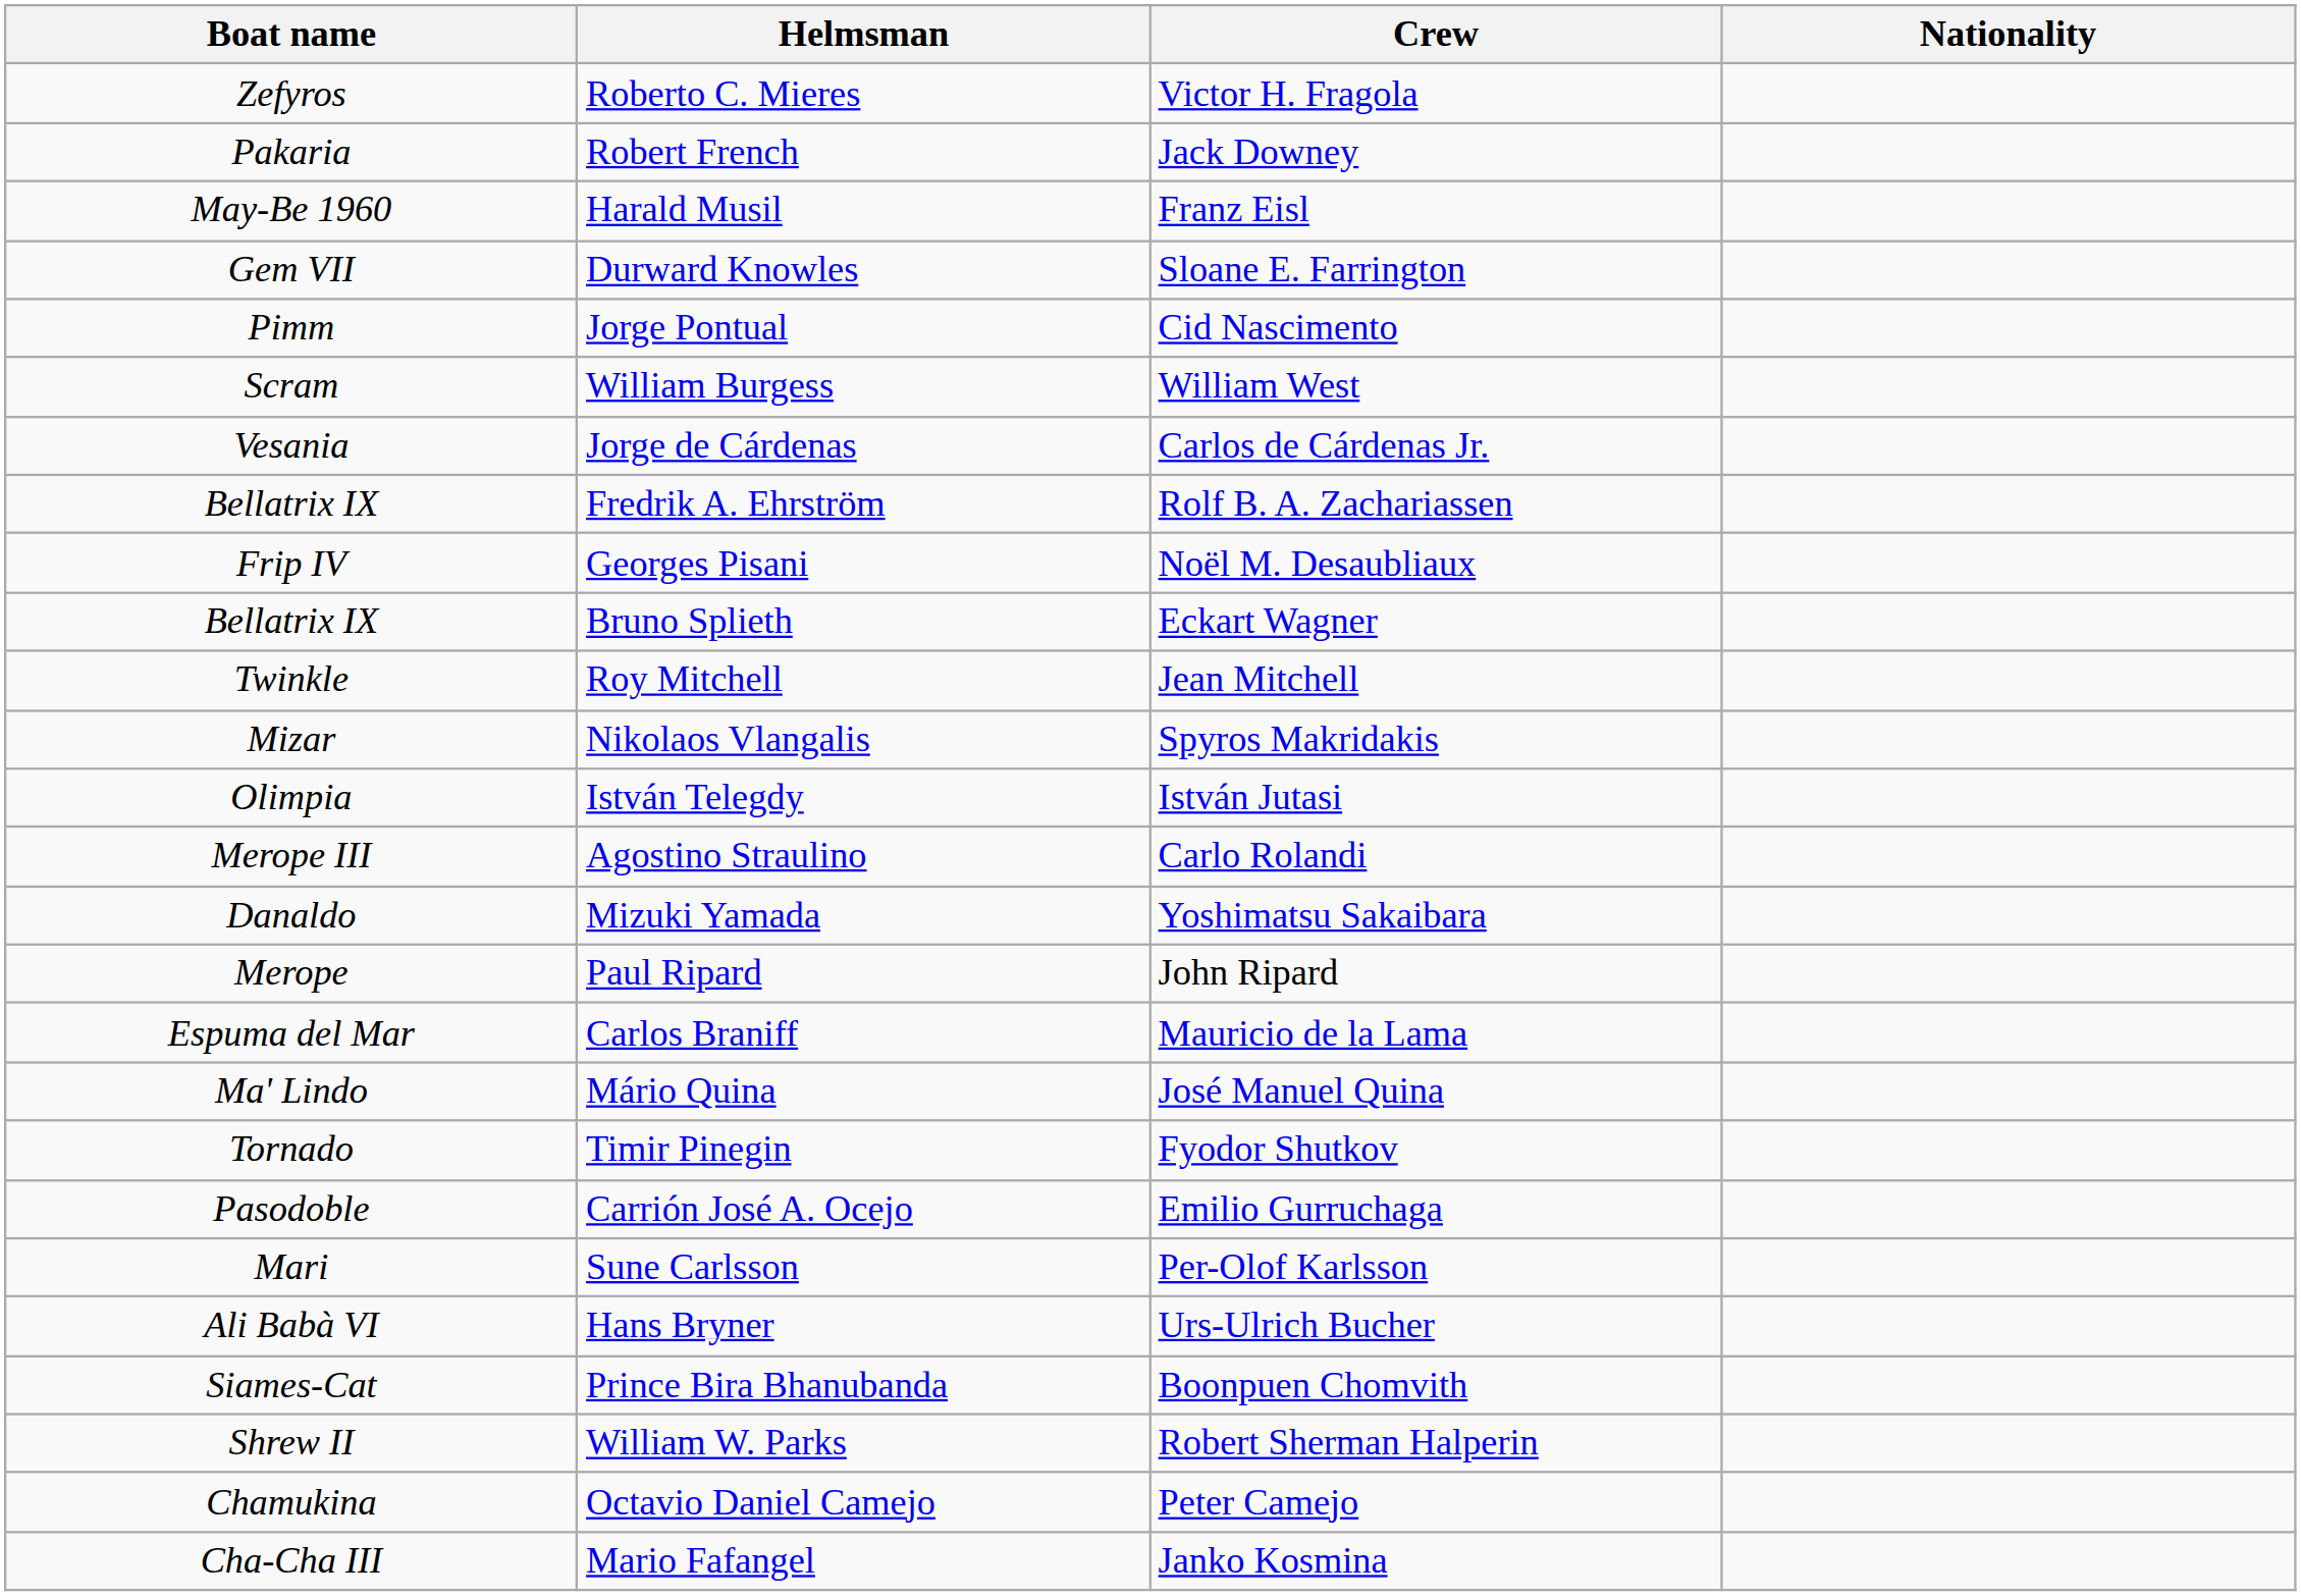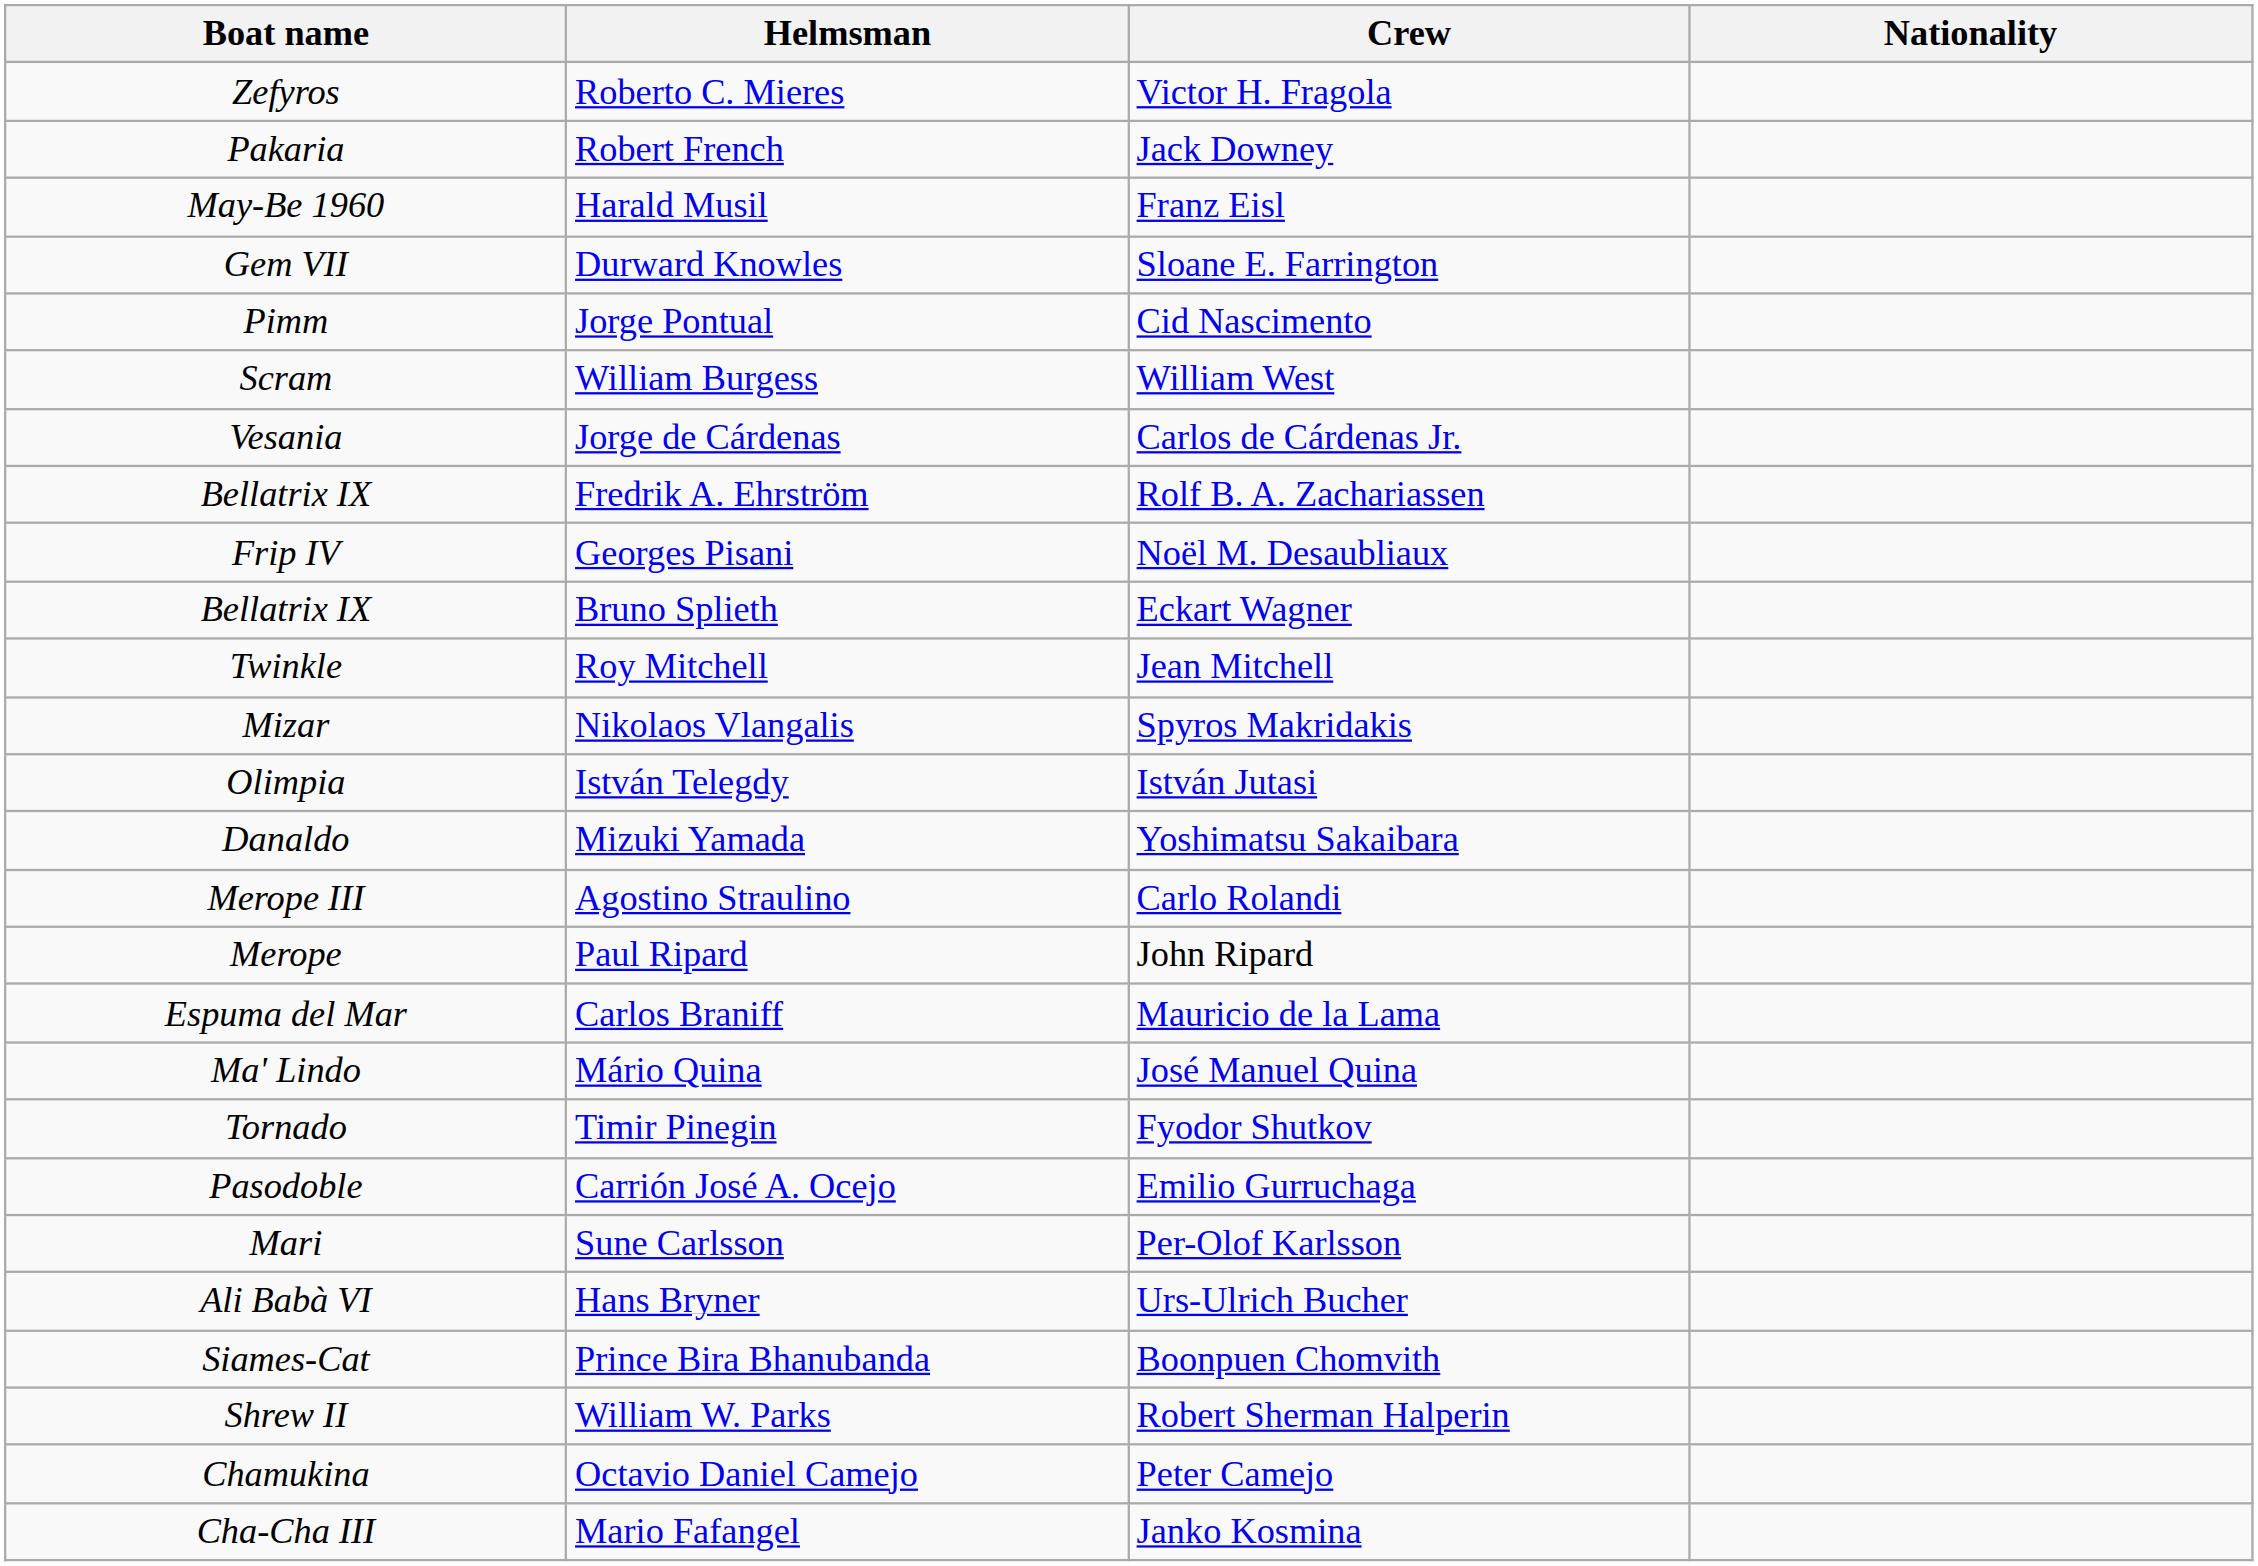 <table class=wikitable>
 <tr>
 <th style="width:15em;">Boat name</th>
 <th style="width:15em;">Helmsman</th>
 <th style="width:15em;">Crew</th>
 <th style="width:15em;">Nationality</th>
 </tr>
 <tr>
 <td align=center><em>Zefyros</em></td>
 <td><a href='#'>Roberto C. Mieres</a></td>
 <td><a href='#'>Victor H. Fragola</a></td>
 <td></td>
 </tr>
 <tr>
 <td align=center><em>Pakaria</em></td>
 <td><a href='#'>Robert French</a></td>
 <td><a href='#'>Jack Downey</a></td>
 <td></td>
 </tr>
 <tr>
 <td align=center><em>May-Be 1960</em></td>
 <td><a href='#'>Harald Musil</a></td>
 <td><a href='#'>Franz Eisl</a></td>
 <td></td>
 </tr>
 <tr>
 <td align=center><em>Gem VII</em></td>
 <td><a href='#'>Durward Knowles</a></td>
 <td><a href='#'>Sloane E. Farrington</a></td>
 <td></td>
 </tr>
 <tr>
 <td align=center><em>Pimm</em></td>
 <td><a href='#'>Jorge Pontual</a></td>
 <td><a href='#'>Cid Nascimento</a></td>
 <td></td>
 </tr>
 <tr>
 <td align=center><em>Scram</em></td>
 <td><a href='#'>William Burgess</a></td>
 <td><a href='#'>William West</a></td>
 <td></td>
 </tr>
 <tr>
 <td align=center><em>Vesania</em></td>
 <td><a href='#'>Jorge de Cárdenas</a></td>
 <td><a href='#'>Carlos de Cárdenas Jr.</a></td>
 <td></td>
 </tr>
 <tr>
 <td align=center><em>Bellatrix IX</em></td>
 <td><a href='#'>Fredrik A. Ehrström</a></td>
 <td><a href='#'>Rolf B. A. Zachariassen</a></td>
 <td></td>
 </tr>
 <tr>
 <td align=center><em>Frip IV</em></td>
 <td><a href='#'>Georges Pisani</a></td>
 <td><a href='#'>Noël M. Desaubliaux</a></td>
 <td></td>
 </tr>
 <tr>
 <td align=center><em>Bellatrix IX</em></td>
 <td><a href='#'>Bruno Splieth</a></td>
 <td><a href='#'>Eckart Wagner</a></td>
 <td></td>
 </tr>
 <tr>
 <td align=center><em>Twinkle</em></td>
 <td><a href='#'>Roy Mitchell</a></td>
 <td><a href='#'>Jean Mitchell</a></td>
 <td></td>
 </tr>
 <tr>
 <td align=center><em>Mizar</em></td>
 <td><a href='#'>Nikolaos Vlangalis</a></td>
 <td><a href='#'>Spyros Makridakis</a></td>
 <td></td>
 </tr>
 <tr>
 <td align=center><em>Olimpia</em></td>
 <td><a href='#'>István Telegdy</a></td>
 <td><a href='#'>István Jutasi</a></td>
 <td></td>
 </tr>
 <tr>
+<td align=center><em>Danaldo</em></td>
+<td><a href='#'>Mizuki Yamada</a></td>
+<td><a href='#'>Yoshimatsu Sakaibara</a></td>
+<td></td>
+</tr>
+<tr>
 <td align=center><em>Merope III</em></td>
 <td><a href='#'>Agostino Straulino</a></td>
 <td><a href='#'>Carlo Rolandi</a></td>
-<td></td>
-</tr>
-<tr>
-<td align=center><em>Danaldo</em></td>
-<td><a href='#'>Mizuki Yamada</a></td>
-<td><a href='#'>Yoshimatsu Sakaibara</a></td>
 <td></td>
 </tr>
 <tr>
 <td align=center><em>Merope</em></td>
 <td><a href='#'>Paul Ripard</a></td>
 <td>John Ripard</td>
 <td></td>
 </tr>
 <tr>
 <td align=center><em>Espuma del Mar</em></td>
 <td><a href='#'>Carlos Braniff</a></td>
 <td><a href='#'>Mauricio de la Lama</a></td>
 <td></td>
 </tr>
 <tr>
 <td align=center><em>Ma' Lindo</em></td>
 <td><a href='#'>Mário Quina</a></td>
 <td><a href='#'>José Manuel Quina</a></td>
 <td></td>
 </tr>
 <tr>
 <td align=center><em>Tornado</em></td>
 <td><a href='#'>Timir Pinegin</a></td>
 <td><a href='#'>Fyodor Shutkov</a></td>
 <td></td>
 </tr>
 <tr>
 <td align=center><em>Pasodoble</em></td>
 <td><a href='#'>Carrión José A. Ocejo</a></td>
 <td><a href='#'>Emilio Gurruchaga</a></td>
 <td></td>
 </tr>
 <tr>
 <td align=center><em>Mari</em></td>
 <td><a href='#'>Sune Carlsson</a></td>
 <td><a href='#'>Per-Olof Karlsson</a></td>
 <td></td>
 </tr>
 <tr>
 <td align=center><em>Ali Babà VI</em></td>
 <td><a href='#'>Hans Bryner</a></td>
 <td><a href='#'>Urs-Ulrich Bucher</a></td>
 <td></td>
 </tr>
 <tr>
 <td align=center><em>Siames-Cat</em></td>
 <td><a href='#'>Prince Bira Bhanubanda</a></td>
 <td><a href='#'>Boonpuen Chomvith</a></td>
 <td></td>
 </tr>
 <tr>
 <td align=center><em>Shrew II</em></td>
 <td><a href='#'>William W. Parks</a></td>
 <td><a href='#'>Robert Sherman Halperin</a></td>
 <td></td>
 </tr>
 <tr>
 <td align=center><em>Chamukina</em></td>
 <td><a href='#'>Octavio Daniel Camejo</a></td>
 <td><a href='#'>Peter Camejo</a></td>
 <td></td>
 </tr>
 <tr>
 <td align=center><em>Cha-Cha III</em></td>
 <td><a href='#'>Mario Fafangel</a></td>
 <td><a href='#'>Janko Kosmina</a></td>
 <td></td>
 </tr>
 </table>
